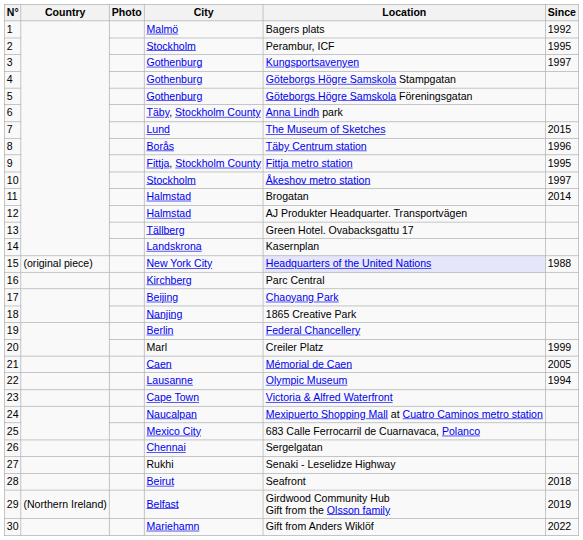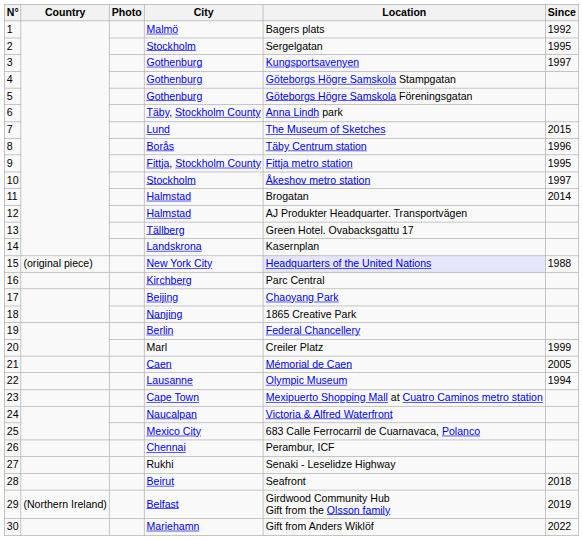 <table class="wikitable">
 <tr>
 <th>N°</th>
 <th>Country</th>
 <th>Photo</th>
 <th>City</th>
 <th>Location</th>
 <th>Since</th>
 </tr>
 <tr>
 <td>1</td>
 <td rowspan="14"></td>
 <td></td>
 <td><a href='#'>Malmö</a></td>
 <td>Bagers plats</td>
 <td>1992</td>
 </tr>
 <tr>
 <td>2</td>
 <td></td>
 <td><a href='#'>Stockholm</a></td>
-<td>Perambur, ICF</td>
+<td>Sergelgatan</td>
 <td>1995</td>
 </tr>
 <tr>
 <td>3</td>
 <td></td>
 <td><a href='#'>Gothenburg</a></td>
 <td><a href='#'>Kungsportsavenyen</a></td>
 <td>1997</td>
 </tr>
 <tr>
 <td>4</td>
 <td></td>
 <td><a href='#'>Gothenburg</a></td>
 <td><a href='#'>Göteborgs Högre Samskola</a> Stampgatan</td>
 <td></td>
 </tr>
 <tr>
 <td>5</td>
 <td></td>
 <td><a href='#'>Gothenburg</a></td>
 <td><a href='#'>Göteborgs Högre Samskola</a> Föreningsgatan</td>
 <td></td>
 </tr>
 <tr>
 <td>6</td>
 <td></td>
 <td><a href='#'>Täby</a>, <a href='#'>Stockholm County</a></td>
 <td><a href='#'>Anna Lindh</a> park</td>
 <td></td>
 </tr>
 <tr>
 <td>7</td>
 <td></td>
 <td><a href='#'>Lund</a></td>
 <td><a href='#'>The Museum of Sketches</a></td>
 <td>2015</td>
 </tr>
 <tr>
 <td>8</td>
 <td></td>
 <td><a href='#'>Borås</a></td>
 <td><a href='#'>Täby Centrum station</a></td>
 <td>1996</td>
 </tr>
 <tr>
 <td>9</td>
 <td></td>
 <td><a href='#'>Fittja</a>, <a href='#'>Stockholm County</a></td>
 <td><a href='#'>Fittja metro station</a></td>
 <td>1995</td>
 </tr>
 <tr>
 <td>10</td>
 <td></td>
 <td><a href='#'>Stockholm</a></td>
 <td><a href='#'>Åkeshov metro station</a></td>
 <td>1997</td>
 </tr>
 <tr>
 <td>11</td>
 <td></td>
 <td><a href='#'>Halmstad</a></td>
 <td>Brogatan</td>
 <td>2014</td>
 </tr>
 <tr>
 <td>12</td>
 <td></td>
 <td><a href='#'>Halmstad</a></td>
 <td>AJ Produkter Headquarter. Transportvägen</td>
 <td></td>
 </tr>
 <tr>
 <td>13</td>
 <td></td>
 <td><a href='#'>Tällberg</a></td>
 <td>Green Hotel. Ovabacksgattu 17</td>
 <td></td>
 </tr>
 <tr>
 <td>14</td>
 <td></td>
 <td><a href='#'>Landskrona</a></td>
 <td>Kasernplan</td>
 <td></td>
 </tr>
 <tr>
 <td>15</td>
 <td> (original piece)</td>
 <td></td>
 <td><a href='#'>New York City</a></td>
 <td style="background: lavender;"><a href='#'>Headquarters of the United Nations</a></td>
 <td>1988</td>
 </tr>
 <tr>
 <td>16</td>
 <td></td>
 <td></td>
 <td><a href='#'>Kirchberg</a></td>
 <td>Parc Central</td>
 <td></td>
 </tr>
 <tr>
 <td>17</td>
 <td rowspan="2"></td>
 <td></td>
 <td><a href='#'>Beijing</a></td>
 <td><a href='#'>Chaoyang Park</a></td>
 <td></td>
 </tr>
 <tr>
 <td>18</td>
 <td></td>
 <td><a href='#'>Nanjing</a></td>
 <td>1865 Creative Park</td>
 <td></td>
 </tr>
 <tr>
 <td>19</td>
 <td rowspan="2"></td>
 <td></td>
 <td><a href='#'>Berlin</a></td>
 <td><a href='#'>Federal Chancellery</a></td>
 <td></td>
 </tr>
 <tr>
 <td>20</td>
 <td></td>
 <td>Marl</td>
 <td>Creiler Platz</td>
 <td>1999</td>
 </tr>
 <tr>
 <td>21</td>
 <td></td>
 <td></td>
 <td><a href='#'>Caen</a></td>
 <td><a href='#'>Mémorial de Caen</a></td>
 <td>2005</td>
 </tr>
 <tr>
 <td>22</td>
 <td></td>
 <td></td>
 <td><a href='#'>Lausanne</a></td>
 <td><a href='#'>Olympic Museum</a></td>
 <td>1994</td>
 </tr>
 <tr>
 <td>23</td>
 <td></td>
 <td></td>
 <td><a href='#'>Cape Town</a></td>
-<td><a href='#'>Victoria & Alfred Waterfront</a></td>
+<td><a href='#'>Mexipuerto Shopping Mall</a> at <a href='#'>Cuatro Caminos metro station</a></td>
 <td></td>
 </tr>
 <tr>
 <td>24</td>
 <td rowspan="2"></td>
 <td></td>
 <td><a href='#'>Naucalpan</a></td>
-<td><a href='#'>Mexipuerto Shopping Mall</a> at <a href='#'>Cuatro Caminos metro station</a></td>
+<td><a href='#'>Victoria & Alfred Waterfront</a></td>
 <td></td>
 </tr>
 <tr>
 <td>25</td>
 <td></td>
 <td><a href='#'>Mexico City</a></td>
 <td>683 Calle Ferrocarril de Cuarnavaca, <a href='#'>Polanco</a></td>
 <td></td>
 </tr>
 <tr>
 <td>26</td>
 <td></td>
 <td></td>
 <td><a href='#'>Chennai</a></td>
-<td>Sergelgatan</td>
+<td>Perambur, ICF</td>
 <td></td>
 </tr>
 <tr>
 <td>27</td>
 <td></td>
 <td></td>
 <td>Rukhi</td>
 <td>Senaki - Leselidze Highway</td>
 <td></td>
 </tr>
 <tr>
 <td>28</td>
 <td></td>
 <td></td>
 <td><a href='#'>Beirut</a></td>
 <td>Seafront</td>
 <td>2018</td>
 </tr>
 <tr>
 <td>29</td>
 <td> (Northern Ireland)</td>
 <td></td>
 <td><a href='#'>Belfast</a></td>
 <td>Girdwood Community Hub<br>Gift from the <a href='#'>Olsson family</a></td>
 <td>2019</td>
 </tr>
 <tr>
 <td>30</td>
 <td></td>
 <td></td>
 <td><a href='#'>Mariehamn</a></td>
 <td>Gift from Anders Wiklöf</td>
 <td>2022</td>
 </tr>
 </table>
